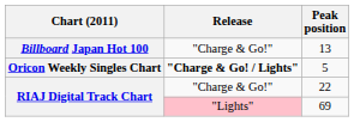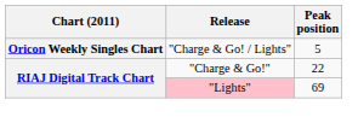 <table class="wikitable plainrowheaders sortable" style="text-align:center;" border="1">
 <tr>
 <th scope="col">Chart (2011)</th>
 <th scope="col">Release</th>
 <th scope="col">Peak<br>position</th>
 </tr>
 <tr>
-<th scope="row"><em><a href='#'>Billboard</a></em> <a href='#'>Japan Hot 100</a></th>
-<td>"Charge & Go!"</td>
-<td>13</td>
-</tr>
-<tr>
 <th scope="row"><a href='#'>Oricon</a> Weekly Singles Chart</th>
-<td><strong>"Charge & Go! / Lights"</strong></td>
+<td>"Charge & Go! / Lights"</td>
 <td>5</td>
 </tr>
 <tr>
 <th scope="row" rowspan="2"><a href='#'>RIAJ Digital Track Chart</a></th>
 <td>"Charge & Go!"</td>
 <td>22</td>
 </tr>
 <tr>
 <td style="background: pink;">"Lights"</td>
 <td>69</td>
 </tr>
 </table>
